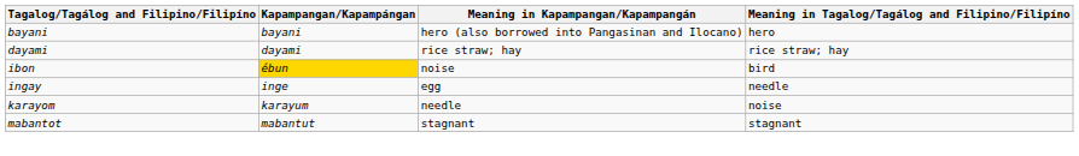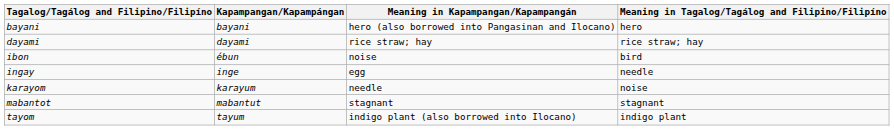 <table class="wikitable sortable">
 <tr>
 <th>Tagalog/Tagálog and Filipino/Filipíno</th>
 <th>Kapampangan/Kapampángan</th>
 <th>Meaning in Kapampangan/Kapampangán</th>
 <th>Meaning in Tagalog/Tagálog and Filipino/Filipíno</th>
 </tr>
 <tr>
 <td><em>bayani</em></td>
 <td><em>bayani</em></td>
 <td>hero (also borrowed into Pangasinan and Ilocano)</td>
 <td>hero</td>
 </tr>
 <tr>
 <td><em>dayami</em></td>
 <td><em>dayami</em></td>
 <td>rice straw; hay</td>
 <td>rice straw; hay</td>
 </tr>
 <tr>
 <td><em>ibon</em></td>
-<td style="background: gold;"><em>ébun</em></td>
+<td><em>ébun</em></td>
 <td>noise</td>
 <td>bird</td>
 </tr>
 <tr>
 <td><em>ingay</em></td>
 <td><em>inge</em></td>
 <td>egg</td>
 <td>needle</td>
 </tr>
 <tr>
 <td><em>karayom</em></td>
 <td><em>karayum</em></td>
 <td>needle</td>
 <td>noise</td>
 </tr>
 <tr>
 <td><em>mabantot</em></td>
 <td><em>mabantut</em></td>
 <td>stagnant</td>
 <td>stagnant</td>
 </tr>
+<tr>
+<td><em>tayom</em></td>
+<td><em>tayum</em></td>
+<td>indigo plant  (also borrowed into Ilocano)</td>
+<td>indigo plant</td>
+</tr>
 </table>
